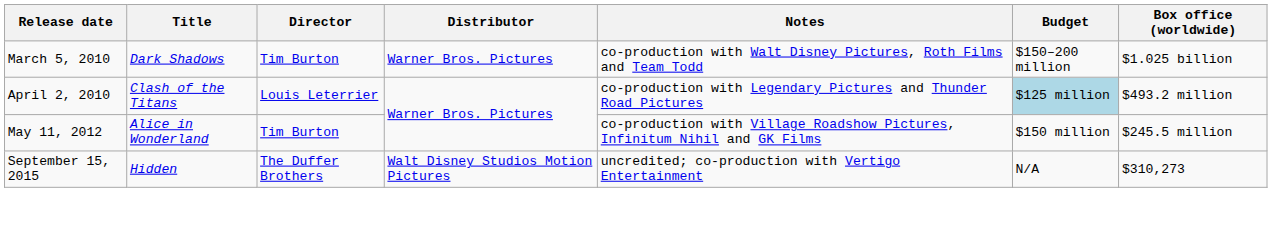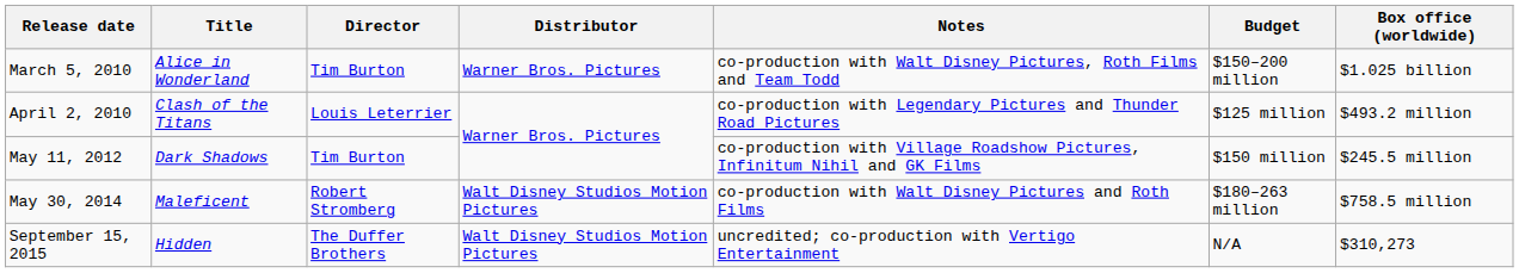 <table class="wikitable sortable">
 <tr>
 <th>Release date</th>
 <th>Title</th>
 <th>Director</th>
 <th>Distributor</th>
 <th>Notes</th>
 <th>Budget</th>
 <th>Box office (worldwide)</th>
 </tr>
 <tr>
 <td>March 5, 2010</td>
-<td><em><a href='#'>Dark Shadows</a></em></td>
+<td><em><a href='#'>Alice in Wonderland</a></em></td>
 <td><a href='#'>Tim Burton</a></td>
 <td><a href='#'>Warner Bros. Pictures</a></td>
 <td>co-production with <a href='#'>Walt Disney Pictures</a>, <a href='#'>Roth Films</a> and <a href='#'>Team Todd</a></td>
 <td>$150–200 million</td>
 <td>$1.025 billion</td>
 </tr>
 <tr>
 <td>April 2, 2010</td>
 <td><em><a href='#'>Clash of the Titans</a></em></td>
 <td><a href='#'>Louis Leterrier</a></td>
 <td rowspan="2"><a href='#'>Warner Bros. Pictures</a></td>
 <td>co-production with <a href='#'>Legendary Pictures</a> and <a href='#'>Thunder Road Pictures</a></td>
-<td style="background: lightblue;">$125 million</td>
+<td>$125 million</td>
 <td>$493.2 million</td>
 </tr>
 <tr>
 <td>May 11, 2012</td>
-<td><em><a href='#'>Alice in Wonderland</a></em></td>
+<td><em><a href='#'>Dark Shadows</a></em></td>
 <td><a href='#'>Tim Burton</a></td>
 <td>co-production with <a href='#'>Village Roadshow Pictures</a>, <a href='#'>Infinitum Nihil</a> and <a href='#'>GK Films</a></td>
 <td>$150 million</td>
 <td>$245.5 million</td>
+</tr>
+<tr>
+<td>May 30, 2014</td>
+<td><em><a href='#'>Maleficent</a></em></td>
+<td><a href='#'>Robert Stromberg</a></td>
+<td><a href='#'>Walt Disney Studios Motion Pictures</a></td>
+<td>co-production with <a href='#'>Walt Disney Pictures</a> and <a href='#'>Roth Films</a></td>
+<td>$180–263 million</td>
+<td>$758.5 million</td>
 </tr>
 <tr>
 <td>September 15, 2015</td>
 <td><em><a href='#'>Hidden</a></em></td>
 <td><a href='#'>The Duffer Brothers</a></td>
 <td><a href='#'>Walt Disney Studios Motion Pictures</a></td>
 <td>uncredited; co-production with <a href='#'>Vertigo Entertainment</a></td>
 <td>N/A</td>
 <td>$310,273</td>
 </tr>
 </table>
